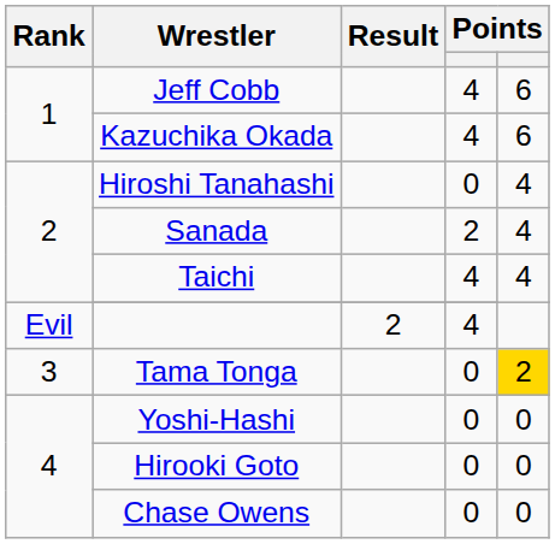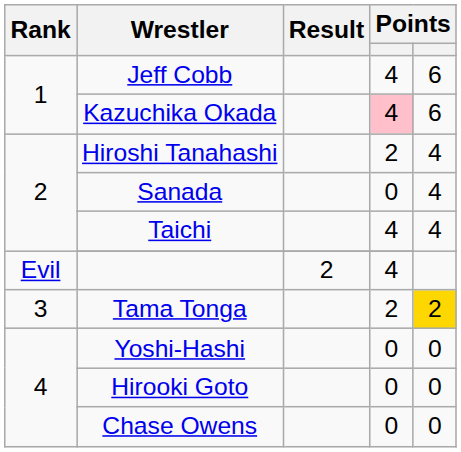 <table class="wikitable mw-collapsible mw-collapsed" plainrowheaders sortable" style="text-align: center">
 <tr>
 <th scope="col" rowspan="2">Rank</th>
 <th scope="col" rowspan="2">Wrestler</th>
 <th scope="col" rowspan="2">Result</th>
 <th scope="col" colspan="2">Points</th>
 </tr>
 <tr>
 <th></th>
 <th></th>
 </tr>
 <tr>
 <td rowspan="2">1</td>
 <td><a href='#'>Jeff Cobb</a></td>
 <td></td>
 <td>4</td>
 <td>6</td>
 </tr>
 <tr>
 <td><a href='#'>Kazuchika Okada</a></td>
 <td></td>
-<td>4</td>
+<td style="background: pink;">4</td>
 <td>6</td>
 </tr>
 <tr>
 <td rowspan="4">2</td>
 <td><a href='#'>Hiroshi Tanahashi</a></td>
 <td></td>
-<td>0</td>
+<td>2</td>
 <td>4</td>
 </tr>
 <tr>
 <td><a href='#'>Sanada</a></td>
 <td></td>
-<td>2</td>
+<td>0</td>
 <td>4</td>
 </tr>
 <tr>
 <td><a href='#'>Taichi</a></td>
 <td></td>
 <td>4</td>
 <td>4</td>
 </tr>
 <tr>
 </tr>
 <tr>
 <td><a href='#'>Evil</a></td>
 <td></td>
 <td>2</td>
 <td>4</td>
 </tr>
 <tr>
 <td rowspan="1">3</td>
 <td><a href='#'>Tama Tonga</a></td>
 <td></td>
-<td>0</td>
+<td>2</td>
 <td style="background: gold;">2</td>
 </tr>
 <tr>
 <td rowspan="3">4</td>
 <td><a href='#'>Yoshi-Hashi</a></td>
 <td></td>
 <td>0</td>
 <td>0</td>
 </tr>
 <tr>
 <td><a href='#'>Hirooki Goto</a></td>
 <td></td>
 <td>0</td>
 <td>0</td>
 </tr>
 <tr>
 <td><a href='#'>Chase Owens</a></td>
 <td></td>
 <td>0</td>
 <td>0</td>
 </tr>
 </table>
